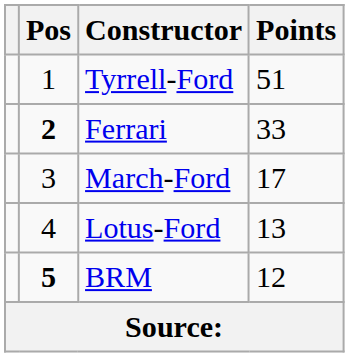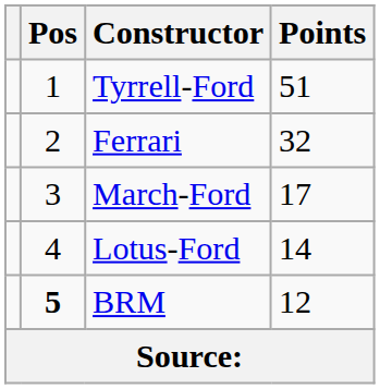 <table class="wikitable" style="font-size: 95%;">
 <tr>
 <th></th>
 <th>Pos</th>
 <th>Constructor</th>
 <th>Points</th>
 </tr>
 <tr>
 <td align="left"></td>
 <td align="center">1</td>
 <td> <a href='#'>Tyrrell</a>-<a href='#'>Ford</a></td>
 <td align="left">51</td>
 </tr>
 <tr>
 <td align="left"></td>
-<td align="center"><strong>2</strong></td>
+<td align="center">2</td>
 <td> <a href='#'>Ferrari</a></td>
-<td align="left">33</td>
+<td align="left">32</td>
 </tr>
 <tr>
 <td align="left"></td>
 <td align="center">3</td>
 <td> <a href='#'>March</a>-<a href='#'>Ford</a></td>
 <td align="left">17</td>
 </tr>
 <tr>
 <td align="left"></td>
 <td align="center">4</td>
 <td> <a href='#'>Lotus</a>-<a href='#'>Ford</a></td>
-<td align="left">13</td>
+<td align="left">14</td>
 </tr>
 <tr>
 <td align="left"></td>
 <td align="center"><strong>5</strong></td>
 <td> <a href='#'>BRM</a></td>
 <td align="left">12</td>
 </tr>
 <tr>
 <th colspan=4>Source:</th>
 </tr>
 </table>
